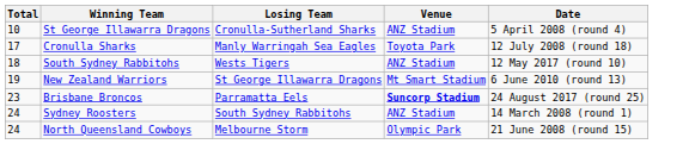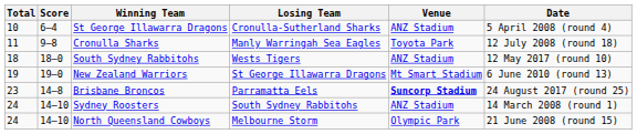 <table class="wikitable">
 <tr>
 <th>Total</th>
+<th>Score</th>
 <th>Winning Team</th>
 <th>Losing Team</th>
 <th>Venue</th>
 <th>Date</th>
 </tr>
 <tr>
 <td>10</td>
+<td>6–4</td>
 <td> <a href='#'>St George Illawarra Dragons</a></td>
 <td> <a href='#'>Cronulla-Sutherland Sharks</a></td>
 <td><a href='#'>ANZ Stadium</a></td>
 <td>5 April 2008 (round 4)</td>
 </tr>
 <tr>
-<td>17</td>
+<td>11</td>
+<td>9–8</td>
 <td> <a href='#'>Cronulla Sharks</a></td>
 <td> <a href='#'>Manly Warringah Sea Eagles</a></td>
 <td><a href='#'>Toyota Park</a></td>
 <td>12 July 2008 (round 18)</td>
 </tr>
 <tr>
 <td>18</td>
+<td>18–0</td>
 <td> <a href='#'>South Sydney Rabbitohs</a></td>
 <td> <a href='#'>Wests Tigers</a></td>
 <td><a href='#'>ANZ Stadium</a></td>
 <td>12 May 2017 (round 10)</td>
 </tr>
 <tr>
 <td>19</td>
+<td>19–0</td>
 <td> <a href='#'>New Zealand Warriors</a></td>
 <td> <a href='#'>St George Illawarra Dragons</a></td>
 <td><a href='#'>Mt Smart Stadium</a></td>
 <td>6 June 2010 (round 13)</td>
 </tr>
 <tr>
 <td>23</td>
+<td>14–8</td>
 <td> <a href='#'>Brisbane Broncos</a></td>
 <td> <a href='#'>Parramatta Eels</a></td>
 <td><strong><a href='#'>Suncorp Stadium</a></strong></td>
 <td>24 August 2017 (round 25)</td>
 </tr>
 <tr>
 <td>24</td>
+<td>14–10</td>
 <td> <a href='#'>Sydney Roosters</a></td>
 <td> <a href='#'>South Sydney Rabbitohs</a></td>
 <td><a href='#'>ANZ Stadium</a></td>
 <td>14 March 2008 (round 1)</td>
 </tr>
 <tr>
 <td>24</td>
+<td>14–10</td>
 <td> <a href='#'>North Queensland Cowboys</a></td>
 <td> <a href='#'>Melbourne Storm</a></td>
 <td><a href='#'>Olympic Park</a></td>
 <td>21 June 2008 (round 15)</td>
 </tr>
 </table>
